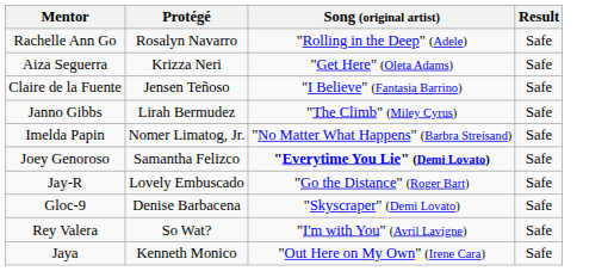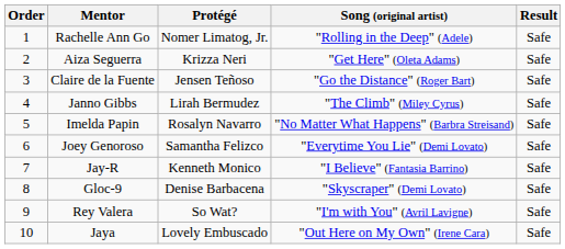 <table class="wikitable plainrowheaders" style="text-align:center;">
 <tr bgcolor="#f2f2f2">
+<th>Order</th>
 <th>Mentor</th>
 <th>Protégé</th>
 <th>Song <small>(original artist)</small></th>
 <th>Result</th>
 </tr>
 <tr>
+<td>1</td>
 <td>Rachelle Ann Go</td>
-<td>Rosalyn Navarro</td>
+<td>Nomer Limatog, Jr.</td>
 <td>"<a href='#'>Rolling in the Deep</a>" <small>(<a href='#'>Adele</a>)</small></td>
 <td>Safe</td>
 </tr>
 <tr>
+<td>2</td>
 <td>Aiza Seguerra</td>
 <td>Krizza Neri</td>
 <td>"<a href='#'>Get Here</a>" <small>(<a href='#'>Oleta Adams</a>)</small></td>
 <td>Safe</td>
 </tr>
 <tr>
+<td>3</td>
 <td>Claire de la Fuente</td>
 <td>Jensen Teñoso</td>
-<td>"<a href='#'>I Believe</a>" <small>(<a href='#'>Fantasia Barrino</a>)</small></td>
+<td>"<a href='#'>Go the Distance</a>" <small>(<a href='#'>Roger Bart</a>)</small></td>
 <td>Safe</td>
 </tr>
 <tr>
+<td>4</td>
 <td>Janno Gibbs</td>
 <td>Lirah Bermudez</td>
 <td>"<a href='#'>The Climb</a>" <small>(<a href='#'>Miley Cyrus</a>)</small></td>
 <td>Safe</td>
 </tr>
 <tr>
+<td>5</td>
 <td>Imelda Papin</td>
-<td>Nomer Limatog, Jr.</td>
+<td>Rosalyn Navarro</td>
 <td>"<a href='#'>No Matter What Happens</a>" <small>(<a href='#'>Barbra Streisand</a>)</small></td>
 <td>Safe</td>
 </tr>
 <tr>
+<td>6</td>
 <td>Joey Genoroso</td>
 <td>Samantha Felizco</td>
-<td><strong>"<a href='#'>Everytime You Lie</a>" <small>(<a href='#'>Demi Lovato</a>)</small></strong></td>
+<td>"<a href='#'>Everytime You Lie</a>" <small>(<a href='#'>Demi Lovato</a>)</small></td>
 <td>Safe</td>
 </tr>
 <tr>
+<td>7</td>
 <td>Jay-R</td>
-<td>Lovely Embuscado</td>
-<td>"<a href='#'>Go the Distance</a>" <small>(<a href='#'>Roger Bart</a>)</small></td>
+<td>Kenneth Monico</td>
+<td>"<a href='#'>I Believe</a>" <small>(<a href='#'>Fantasia Barrino</a>)</small></td>
 <td>Safe</td>
 </tr>
 <tr>
+<td>8</td>
 <td>Gloc-9</td>
 <td>Denise Barbacena</td>
 <td>"<a href='#'>Skyscraper</a>" <small>(<a href='#'>Demi Lovato</a>)</small></td>
 <td>Safe</td>
 </tr>
 <tr>
+<td>9</td>
 <td>Rey Valera</td>
 <td>So Wat?</td>
 <td>"<a href='#'>I'm with You</a>" <small>(<a href='#'>Avril Lavigne</a>)</small></td>
 <td>Safe</td>
 </tr>
 <tr>
+<td>10</td>
 <td>Jaya</td>
-<td>Kenneth Monico</td>
+<td>Lovely Embuscado</td>
 <td>"<a href='#'>Out Here on My Own</a>" <small>(<a href='#'>Irene Cara</a>)</small></td>
 <td>Safe</td>
 </tr>
 </table>
